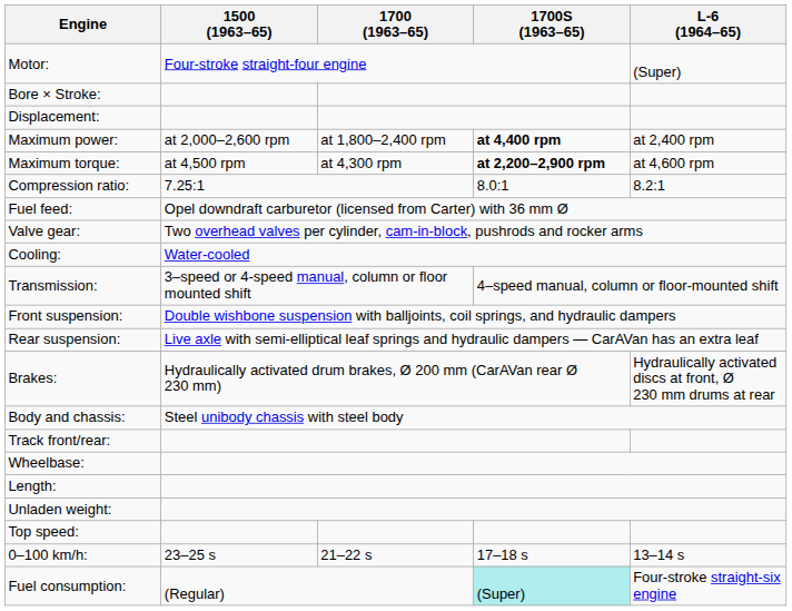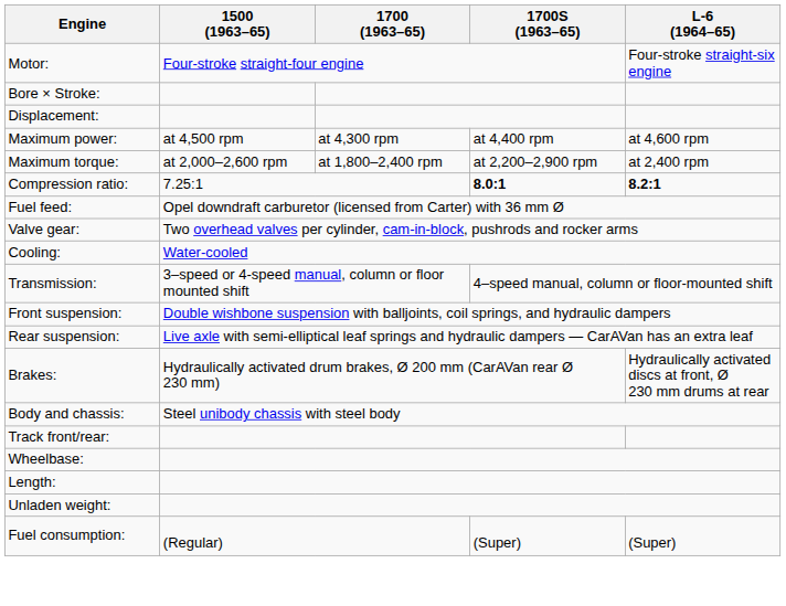 <table class="wikitable defaultcenter col1left collapsible">
 <tr>
 <th style="width:15%;">Engine</th>
 <th style="width:15%;">1500 <br>(1963–65)</th>
 <th style="width:15%;">1700 <br>(1963–65)</th>
 <th style="width:15%;">1700S <br>(1963–65)</th>
 <th style="width:15%;">L-6<br>(1964–65)</th>
 </tr>
 <tr>
 <td>Motor:</td>
 <td colspan="3"><a href='#'>Four-stroke</a> <a href='#'>straight-four engine</a></td>
-<td><br>(Super)</td>
+<td>Four-stroke <a href='#'>straight-six engine</a></td>
 </tr>
 <tr>
 <td>Bore × Stroke:</td>
 <td></td>
 <td colspan="2"></td>
 <td></td>
 </tr>
 <tr>
 <td>Displacement:</td>
 <td></td>
 <td colspan="2"></td>
 <td></td>
 </tr>
 <tr>
 <td>Maximum power:</td>
-<td> at 2,000–2,600 rpm</td>
-<td> at 1,800–2,400 rpm</td>
-<td><strong> at 4,400 rpm</strong></td>
-<td> at 2,400 rpm</td>
+<td> at 4,500 rpm</td>
+<td> at 4,300 rpm</td>
+<td> at 4,400 rpm</td>
+<td> at 4,600 rpm</td>
 </tr>
 <tr>
 <td>Maximum torque:</td>
-<td> at 4,500 rpm</td>
-<td> at 4,300 rpm</td>
-<td><strong> at 2,200–2,900 rpm</strong></td>
-<td> at 4,600 rpm</td>
+<td> at 2,000–2,600 rpm</td>
+<td> at 1,800–2,400 rpm</td>
+<td> at 2,200–2,900 rpm</td>
+<td> at 2,400 rpm</td>
 </tr>
 <tr>
 <td>Compression ratio:</td>
 <td colspan="2">7.25:1</td>
-<td>8.0:1</td>
-<td>8.2:1</td>
+<td><strong>8.0:1</strong></td>
+<td><strong>8.2:1</strong></td>
 </tr>
 <tr>
 <td>Fuel feed:</td>
 <td colspan="4">Opel downdraft carburetor (licensed from Carter) with 36 mm Ø</td>
 </tr>
 <tr>
 <td>Valve gear:</td>
 <td colspan="4">Two <a href='#'>overhead valves</a> per cylinder, <a href='#'>cam-in-block</a>, pushrods and rocker arms</td>
 </tr>
 <tr>
 <td>Cooling:</td>
 <td colspan="4"><a href='#'>Water-cooled</a></td>
 </tr>
 <tr>
 <td>Transmission:</td>
 <td colspan="2">3–speed or 4-speed <a href='#'>manual</a>, column or floor mounted shift</td>
 <td colspan="2">4–speed manual, column or floor-mounted shift</td>
 </tr>
 <tr>
 <td>Front suspension:</td>
 <td colspan="4"><a href='#'>Double wishbone suspension</a> with balljoints, coil springs, and hydraulic dampers</td>
 </tr>
 <tr>
 <td>Rear suspension:</td>
 <td colspan="4"><a href='#'>Live axle</a> with semi-elliptical leaf springs and hydraulic dampers — CarAVan has an extra leaf</td>
 </tr>
 <tr>
 <td>Brakes:</td>
 <td colspan="3">Hydraulically activated drum brakes, Ø 200 mm (CarAVan rear Ø 230 mm)</td>
 <td>Hydraulically activated discs at front, Ø 230 mm drums at rear</td>
 </tr>
 <tr>
 <td>Body and chassis:</td>
 <td colspan="4">Steel <a href='#'>unibody chassis</a> with steel body</td>
 </tr>
 <tr>
 <td>Track front/rear:</td>
 <td colspan="3"></td>
 <td></td>
 </tr>
 <tr>
 <td>Wheelbase:</td>
 <td colspan="4"></td>
 </tr>
 <tr>
 <td>Length:</td>
 <td colspan="4"></td>
 </tr>
 <tr>
 <td>Unladen weight:</td>
 <td colspan="4"></td>
 </tr>
 <tr>
-<td>Top speed:</td>
-<td></td>
-<td></td>
-<td></td>
-<td></td>
-</tr>
-<tr>
-<td>0–100 km/h:</td>
-<td>23–25 s</td>
-<td>21–22 s</td>
-<td>17–18 s</td>
-<td>13–14 s</td>
-</tr>
-<tr>
 <td>Fuel consumption:</td>
 <td colspan="2"><br>(Regular)</td>
-<td style="background: paleturquoise;"><br>(Super)</td>
-<td>Four-stroke <a href='#'>straight-six engine</a></td>
+<td><br>(Super)</td>
+<td><br>(Super)</td>
 </tr>
 </table>
